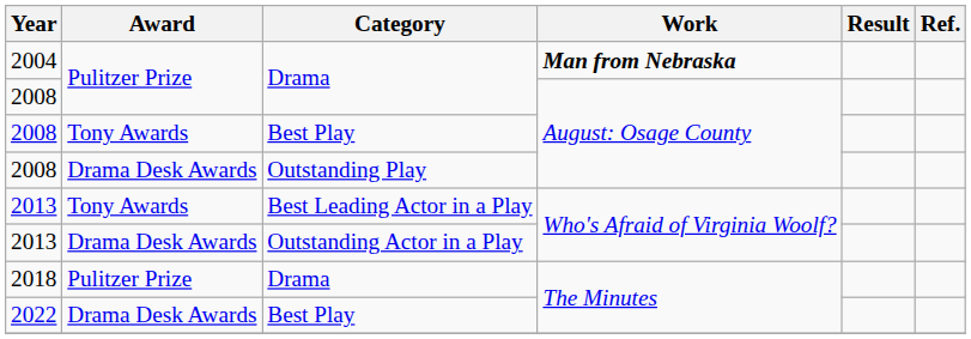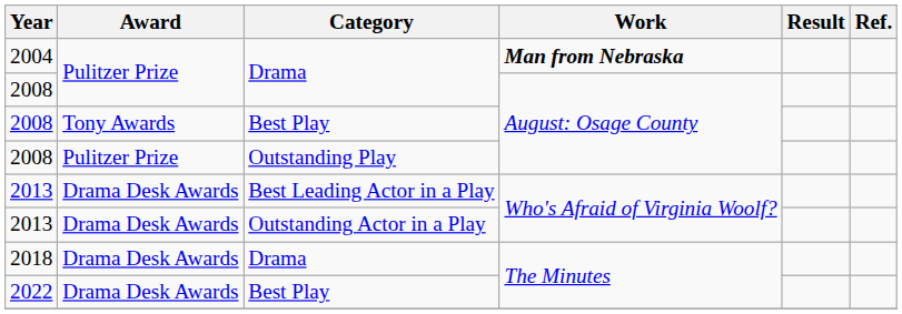 <table class = "wikitable">
 <tr>
 <th>Year</th>
 <th>Award</th>
 <th>Category</th>
 <th>Work</th>
 <th>Result</th>
 <th>Ref.</th>
 </tr>
 <tr>
 <td>2004</td>
 <td rowspan=2><a href='#'>Pulitzer Prize</a></td>
 <td rowspan=2><a href='#'>Drama</a></td>
 <td><strong><em>Man from Nebraska</em></strong></td>
 <td></td>
 <td></td>
 </tr>
 <tr>
 <td>2008</td>
 <td rowspan=3><em><a href='#'>August: Osage County</a></em></td>
 <td></td>
 <td></td>
 </tr>
 <tr>
 <td><a href='#'>2008</a></td>
 <td><a href='#'>Tony Awards</a></td>
 <td><a href='#'>Best Play</a></td>
 <td></td>
 <td></td>
 </tr>
 <tr>
 <td>2008</td>
-<td><a href='#'>Drama Desk Awards</a></td>
+<td><a href='#'>Pulitzer Prize</a></td>
 <td><a href='#'>Outstanding Play</a></td>
 <td></td>
 <td></td>
 </tr>
 <tr>
 <td><a href='#'>2013</a></td>
-<td><a href='#'>Tony Awards</a></td>
+<td><a href='#'>Drama Desk Awards</a></td>
 <td><a href='#'>Best Leading Actor in a Play</a></td>
 <td rowspan=2><em><a href='#'>Who's Afraid of Virginia Woolf?</a></em></td>
 <td></td>
 <td></td>
 </tr>
 <tr>
 <td>2013</td>
 <td><a href='#'>Drama Desk Awards</a></td>
 <td><a href='#'>Outstanding Actor in a Play</a></td>
 <td></td>
 <td></td>
 </tr>
 <tr>
 <td>2018</td>
-<td><a href='#'>Pulitzer Prize</a></td>
+<td><a href='#'>Drama Desk Awards</a></td>
 <td><a href='#'>Drama</a></td>
 <td rowspan=2><em><a href='#'>The Minutes</a></em></td>
 <td></td>
 <td></td>
 </tr>
 <tr>
 <td><a href='#'>2022</a></td>
 <td><a href='#'>Drama Desk Awards</a></td>
 <td><a href='#'>Best Play</a></td>
 <td></td>
 <td></td>
 </tr>
 <tr>
 </tr>
 </table>
